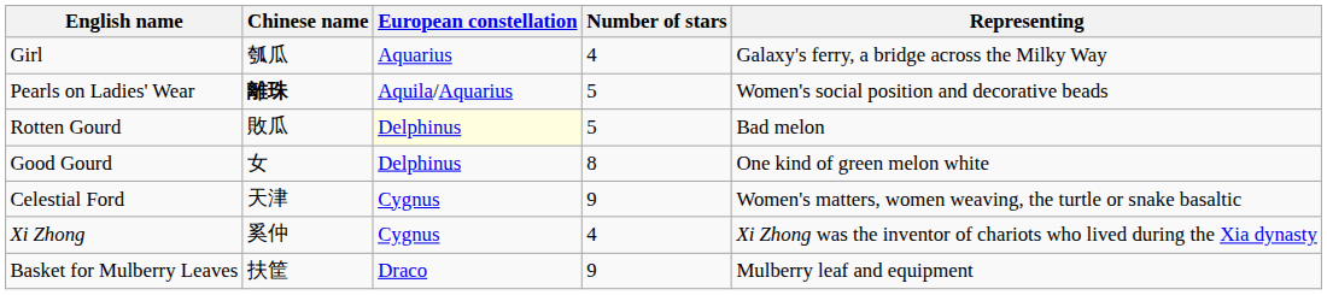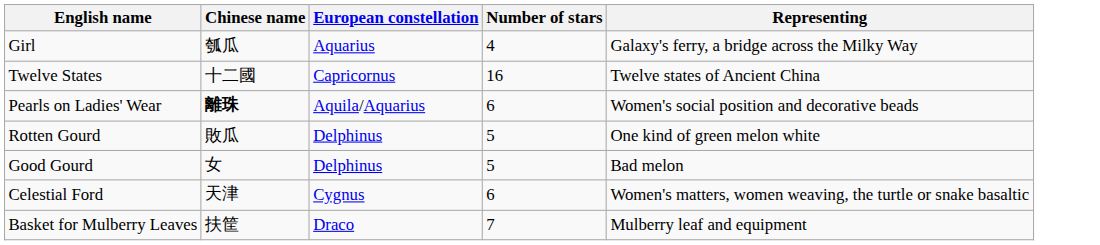 <table class="wikitable">
 <tr>
 <th>English name</th>
 <th>Chinese name</th>
 <th><a href='#'>European constellation</a></th>
 <th>Number of stars</th>
 <th>Representing</th>
 </tr>
 <tr>
 <td>Girl</td>
 <td>瓠瓜</td>
 <td><a href='#'>Aquarius</a></td>
 <td>4</td>
 <td>Galaxy's ferry, a bridge across the Milky Way</td>
 </tr>
 <tr>
+<td>Twelve States</td>
+<td>十二國</td>
+<td><a href='#'>Capricornus</a></td>
+<td>16</td>
+<td>Twelve states of Ancient China</td>
+</tr>
+<tr>
 <td>Pearls on Ladies' Wear</td>
 <td><strong>離珠</strong></td>
 <td><a href='#'>Aquila</a>/<a href='#'>Aquarius</a></td>
-<td>5</td>
+<td>6</td>
 <td>Women's social position and decorative beads</td>
 </tr>
 <tr>
 <td>Rotten Gourd</td>
 <td>敗瓜</td>
-<td style="background: lightyellow;"><a href='#'>Delphinus</a></td>
+<td><a href='#'>Delphinus</a></td>
 <td>5</td>
-<td>Bad melon</td>
+<td>One kind of green melon white</td>
 </tr>
 <tr>
 <td>Good Gourd</td>
 <td>女</td>
 <td><a href='#'>Delphinus</a></td>
-<td>8</td>
-<td>One kind of green melon white</td>
+<td>5</td>
+<td>Bad melon</td>
 </tr>
 <tr>
 <td>Celestial Ford</td>
 <td>天津</td>
 <td><a href='#'>Cygnus</a></td>
-<td>9</td>
+<td>6</td>
 <td>Women's matters, women weaving, the turtle or snake basaltic</td>
-</tr>
-<tr>
-<td><em>Xi Zhong</em></td>
-<td>奚仲</td>
-<td><a href='#'>Cygnus</a></td>
-<td>4</td>
-<td><em>Xi Zhong</em> was the inventor of chariots who lived during the <a href='#'>Xia dynasty</a></td>
 </tr>
 <tr>
 <td>Basket for Mulberry Leaves</td>
 <td>扶筐</td>
 <td><a href='#'>Draco</a></td>
-<td>9</td>
+<td>7</td>
 <td>Mulberry leaf and equipment</td>
 </tr>
 </table>
